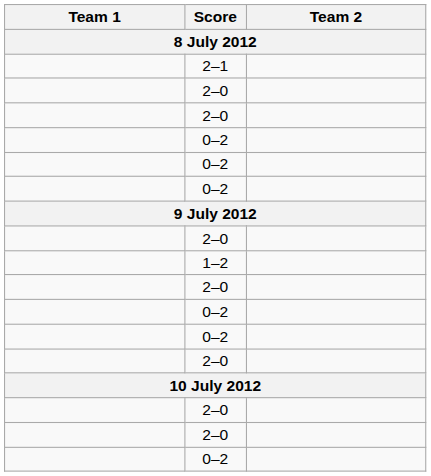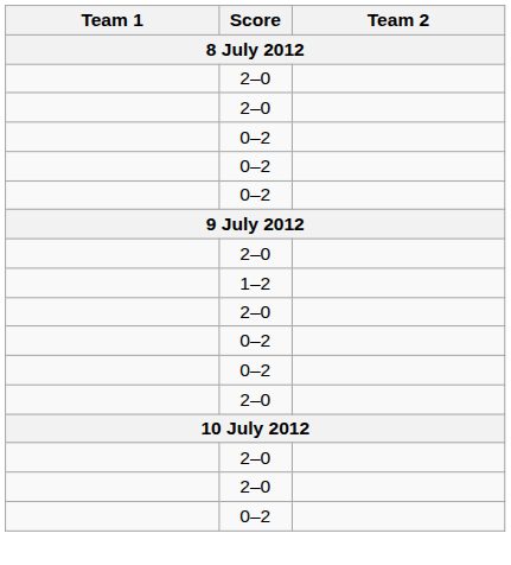 <table class="wikitable" style="text-align: center; font-size:90% ">
 <tr>
 <th align="right" width="160">Team 1</th>
 <th width="50">Score</th>
 <th align="left" width="160">Team 2</th>
 </tr>
 <tr>
 <th colspan=3>8 July 2012</th>
-</tr>
-<tr>
-<td align=right><strong></strong></td>
-<td align=center>2–1</td>
-<td align=left></td>
 </tr>
 <tr>
 <td align=right><strong></strong></td>
 <td align=center>2–0</td>
 <td align=left></td>
 </tr>
 <tr>
 <td align=right><strong></strong></td>
 <td align=center>2–0</td>
 <td align=left></td>
 </tr>
 <tr>
 <td align=right></td>
 <td align=center>0–2</td>
 <td align=left><strong></strong></td>
 </tr>
 <tr>
 <td align=right></td>
 <td align=center>0–2</td>
 <td align=left><strong></strong></td>
 </tr>
 <tr>
 <td align=right></td>
 <td align=center>0–2</td>
 <td align=left><strong></strong></td>
 </tr>
 <tr>
 <th colspan=3>9 July 2012</th>
 </tr>
 <tr>
 <td align=right><strong></strong></td>
 <td align=center>2–0</td>
 <td align=left></td>
 </tr>
 <tr>
 <td align=right></td>
 <td align=center>1–2</td>
 <td align=left><strong></strong></td>
 </tr>
 <tr>
 <td align=right><strong></strong></td>
 <td align=center>2–0</td>
 <td align=left></td>
 </tr>
 <tr>
 <td align=right></td>
 <td align=center>0–2</td>
 <td align=left><strong></strong></td>
 </tr>
 <tr>
 <td align=right></td>
 <td align=center>0–2</td>
 <td align=left><strong></strong></td>
 </tr>
 <tr>
 <td align=right><strong></strong></td>
 <td align=center>2–0</td>
 <td align=left></td>
 </tr>
 <tr>
 <th colspan=3>10 July 2012</th>
 </tr>
 <tr>
 <td align=right><strong></strong></td>
 <td align=center>2–0</td>
 <td align=left></td>
 </tr>
 <tr>
 <td align=right><strong></strong></td>
 <td align=center>2–0</td>
 <td align=left></td>
 </tr>
 <tr>
 <td align=right></td>
 <td align=center>0–2</td>
 <td align=left><strong></strong></td>
 </tr>
 </table>
